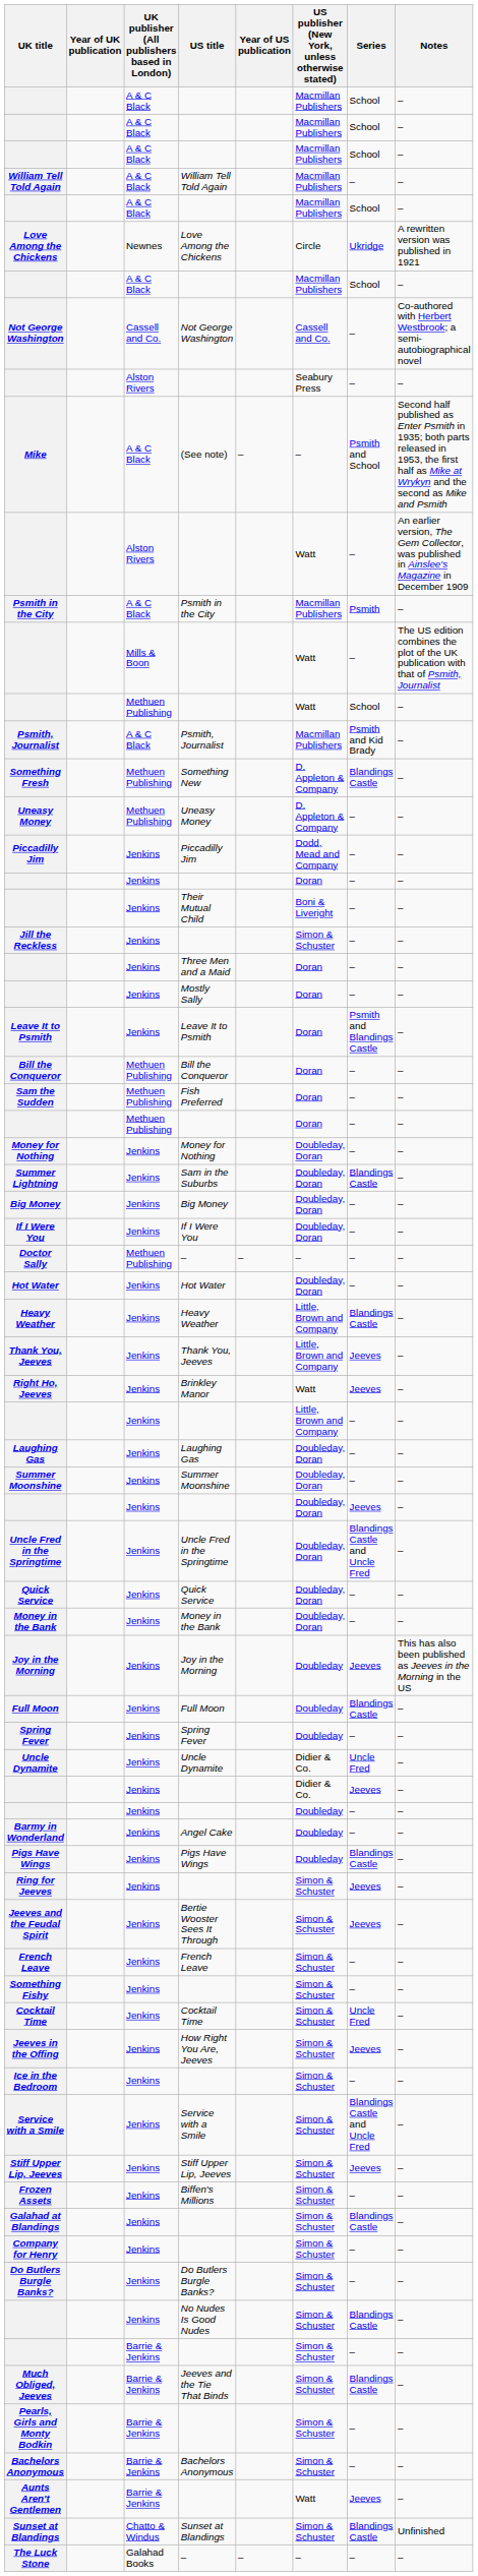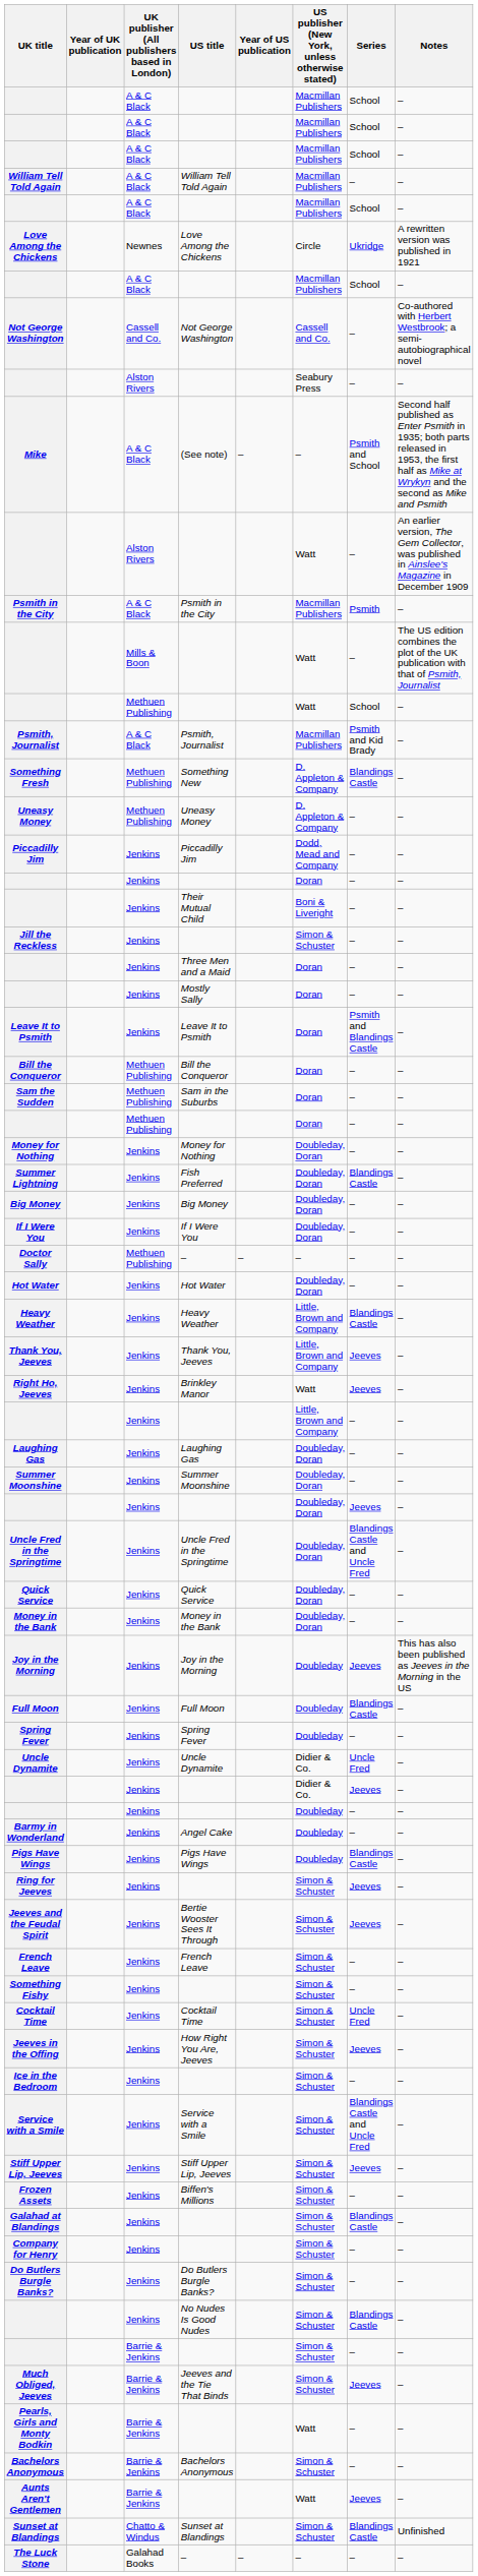 <table class="wikitable plainrowheaders sortable">
 <tr>
 <th scope="col" style="width: 13em;">UK title</th>
 <th scope="col">Year of UK<br>publication</th>
 <th scope="col">UK publisher (All publishers based in London)</th>
 <th scope="col">US title</th>
 <th scope="col">Year of US<br>publication</th>
 <th scope="col">US publisher (New York, unless otherwise stated)</th>
 <th scope="col">Series</th>
 <th scope="col" class="unsortable">Notes</th>
 </tr>
 <tr>
 <th scope="row"></th>
 <td></td>
 <td><a href='#'>A & C Black</a></td>
 <td></td>
 <td></td>
 <td><a href='#'>Macmillan Publishers</a></td>
 <td>School</td>
 <td>–</td>
 </tr>
 <tr>
 <th scope="row"></th>
 <td></td>
 <td><a href='#'>A & C Black</a></td>
 <td></td>
 <td></td>
 <td><a href='#'>Macmillan Publishers</a></td>
 <td>School</td>
 <td>–</td>
 </tr>
 <tr>
 <th scope="row"></th>
 <td></td>
 <td><a href='#'>A & C Black</a></td>
 <td></td>
 <td></td>
 <td><a href='#'>Macmillan Publishers</a></td>
 <td>School</td>
 <td>–</td>
 </tr>
 <tr>
 <th scope="row"><em><a href='#'>William Tell Told Again</a></em></th>
 <td></td>
 <td><a href='#'>A & C Black</a></td>
 <td><em>William Tell Told Again</em></td>
 <td></td>
 <td><a href='#'>Macmillan Publishers</a></td>
 <td>–</td>
 <td>–</td>
 </tr>
 <tr>
 <th scope="row"></th>
 <td></td>
 <td><a href='#'>A & C Black</a></td>
 <td></td>
 <td></td>
 <td><a href='#'>Macmillan Publishers</a></td>
 <td>School</td>
 <td>–</td>
 </tr>
 <tr>
 <th scope="row"><em><a href='#'>Love Among the Chickens</a></em></th>
 <td></td>
 <td>Newnes</td>
 <td><em>Love Among the Chickens</em></td>
 <td></td>
 <td>Circle</td>
 <td><a href='#'>Ukridge</a></td>
 <td>A rewritten version was published in 1921</td>
 </tr>
 <tr>
 <th scope="row"></th>
 <td></td>
 <td><a href='#'>A & C Black</a></td>
 <td></td>
 <td></td>
 <td><a href='#'>Macmillan Publishers</a></td>
 <td>School</td>
 <td>–</td>
 </tr>
 <tr>
 <th scope="row"><em><a href='#'>Not George Washington</a></em></th>
 <td></td>
 <td><a href='#'>Cassell and Co.</a></td>
 <td><em>Not George Washington</em></td>
 <td></td>
 <td><a href='#'>Cassell and Co.</a></td>
 <td>–</td>
 <td>Co-authored with <a href='#'>Herbert Westbrook</a>; a semi-autobiographical novel</td>
 </tr>
 <tr>
 <th scope="row"></th>
 <td></td>
 <td><a href='#'>Alston Rivers</a></td>
 <td></td>
 <td></td>
 <td>Seabury Press</td>
 <td>–</td>
 <td>–</td>
 </tr>
 <tr>
 <th scope="row"><em><a href='#'>Mike</a></em></th>
 <td></td>
 <td><a href='#'>A & C Black</a></td>
 <td>(See note)</td>
 <td>–</td>
 <td>–</td>
 <td><a href='#'>Psmith</a> and School</td>
 <td>Second half published as <em>Enter Psmith</em> in 1935; both parts released in 1953, the first half as <em><a href='#'>Mike at Wrykyn</a></em> and the second as <em>Mike and Psmith</em></td>
 </tr>
 <tr>
 <th scope="row"></th>
 <td></td>
 <td><a href='#'>Alston Rivers</a></td>
 <td></td>
 <td></td>
 <td>Watt</td>
 <td>–</td>
 <td>An earlier version, <em>The Gem Collector</em>, was published in <em><a href='#'>Ainslee's Magazine</a></em> in December 1909</td>
 </tr>
 <tr>
 <th scope="row"><em><a href='#'>Psmith in the City</a></em></th>
 <td></td>
 <td><a href='#'>A & C Black</a></td>
 <td><em>Psmith in the City</em></td>
 <td></td>
 <td><a href='#'>Macmillan Publishers</a></td>
 <td><a href='#'>Psmith</a></td>
 <td>–</td>
 </tr>
 <tr>
 <th scope="row"></th>
 <td></td>
 <td><a href='#'>Mills & Boon</a></td>
 <td></td>
 <td></td>
 <td>Watt</td>
 <td>–</td>
 <td>The US edition combines the plot of the UK publication with that of <em><a href='#'>Psmith, Journalist</a></em></td>
 </tr>
 <tr>
 <th scope="row"></th>
 <td></td>
 <td><a href='#'>Methuen Publishing</a></td>
 <td></td>
 <td></td>
 <td>Watt</td>
 <td>School</td>
 <td>–</td>
 </tr>
 <tr>
 <th scope="row"><em><a href='#'>Psmith, Journalist</a></em></th>
 <td></td>
 <td><a href='#'>A & C Black</a></td>
 <td><em>Psmith, Journalist</em></td>
 <td></td>
 <td><a href='#'>Macmillan Publishers</a></td>
 <td><a href='#'>Psmith</a> and Kid Brady</td>
 <td>–</td>
 </tr>
 <tr>
 <th scope="row"><em><a href='#'>Something Fresh</a></em></th>
 <td></td>
 <td><a href='#'>Methuen Publishing</a></td>
 <td><em>Something New</em></td>
 <td></td>
 <td><a href='#'>D. Appleton & Company</a></td>
 <td><a href='#'>Blandings Castle</a></td>
 <td>–</td>
 </tr>
 <tr>
 <th scope="row"><em><a href='#'>Uneasy Money</a></em></th>
 <td></td>
 <td><a href='#'>Methuen Publishing</a></td>
 <td><em>Uneasy Money</em></td>
 <td></td>
 <td><a href='#'>D. Appleton & Company</a></td>
 <td>–</td>
 <td>–</td>
 </tr>
 <tr>
 <th scope="row"><em><a href='#'>Piccadilly Jim</a></em></th>
 <td></td>
 <td><a href='#'>Jenkins</a></td>
 <td><em>Piccadilly Jim</em></td>
 <td></td>
 <td><a href='#'>Dodd, Mead and Company</a></td>
 <td>–</td>
 <td>–</td>
 </tr>
 <tr>
 <th scope="row"></th>
 <td></td>
 <td><a href='#'>Jenkins</a></td>
 <td></td>
 <td></td>
 <td><a href='#'>Doran</a></td>
 <td>–</td>
 <td>–</td>
 </tr>
 <tr>
 <th scope="row"></th>
 <td></td>
 <td><a href='#'>Jenkins</a></td>
 <td><em>Their Mutual Child</em></td>
 <td></td>
 <td><a href='#'>Boni & Liveright</a></td>
 <td>–</td>
 <td>–</td>
 </tr>
 <tr>
 <th scope="row"><em><a href='#'>Jill the Reckless</a></em></th>
 <td></td>
 <td><a href='#'>Jenkins</a></td>
 <td></td>
 <td></td>
 <td><a href='#'>Simon & Schuster</a></td>
 <td>–</td>
 <td>–</td>
 </tr>
 <tr>
 <th scope="row"></th>
 <td></td>
 <td><a href='#'>Jenkins</a></td>
 <td><em>Three Men and a Maid</em></td>
 <td></td>
 <td><a href='#'>Doran</a></td>
 <td>–</td>
 <td>–</td>
 </tr>
 <tr>
 <th scope="row"></th>
 <td></td>
 <td><a href='#'>Jenkins</a></td>
 <td><em>Mostly Sally</em></td>
 <td></td>
 <td><a href='#'>Doran</a></td>
 <td>–</td>
 <td>–</td>
 </tr>
 <tr>
 <th scope="row"><em><a href='#'>Leave It to Psmith</a></em></th>
 <td></td>
 <td><a href='#'>Jenkins</a></td>
 <td><em>Leave It to Psmith</em></td>
 <td></td>
 <td><a href='#'>Doran</a></td>
 <td><a href='#'>Psmith</a> and <a href='#'>Blandings Castle</a></td>
 <td>–</td>
 </tr>
 <tr>
 <th scope="row"><em><a href='#'>Bill the Conqueror</a></em></th>
 <td></td>
 <td><a href='#'>Methuen Publishing</a></td>
 <td><em>Bill the Conqueror</em></td>
 <td></td>
 <td><a href='#'>Doran</a></td>
 <td>–</td>
 <td>–</td>
 </tr>
 <tr>
 <th scope="row"><em><a href='#'>Sam the Sudden</a></em></th>
 <td></td>
 <td><a href='#'>Methuen Publishing</a></td>
-<td><em>Fish Preferred</em></td>
+<td><em>Sam in the Suburbs</em></td>
 <td></td>
 <td><a href='#'>Doran</a></td>
 <td>–</td>
 <td>–</td>
 </tr>
 <tr>
 <th scope="row"></th>
 <td></td>
 <td><a href='#'>Methuen Publishing</a></td>
 <td></td>
 <td></td>
 <td><a href='#'>Doran</a></td>
 <td>–</td>
 <td>–</td>
 </tr>
 <tr>
 <th scope="row"><em><a href='#'>Money for Nothing</a></em></th>
 <td></td>
 <td><a href='#'>Jenkins</a></td>
 <td><em>Money for Nothing</em></td>
 <td></td>
 <td><a href='#'>Doubleday, Doran</a></td>
 <td>–</td>
 <td>–</td>
 </tr>
 <tr>
 <th scope="row"><em><a href='#'>Summer Lightning</a></em></th>
 <td></td>
 <td><a href='#'>Jenkins</a></td>
-<td><em>Sam in the Suburbs</em></td>
+<td><em>Fish Preferred</em></td>
 <td></td>
 <td><a href='#'>Doubleday, Doran</a></td>
 <td><a href='#'>Blandings Castle</a></td>
 <td>–</td>
 </tr>
 <tr>
 <th scope="row"><em><a href='#'>Big Money</a></em></th>
 <td></td>
 <td><a href='#'>Jenkins</a></td>
 <td><em>Big Money</em></td>
 <td></td>
 <td><a href='#'>Doubleday, Doran</a></td>
 <td>–</td>
 <td>–</td>
 </tr>
 <tr>
 <th scope="row"><em><a href='#'>If I Were You</a></em></th>
 <td></td>
 <td><a href='#'>Jenkins</a></td>
 <td><em>If I Were You</em></td>
 <td></td>
 <td><a href='#'>Doubleday, Doran</a></td>
 <td>–</td>
 <td>–</td>
 </tr>
 <tr>
 <th scope="row"><em><a href='#'>Doctor Sally</a></em></th>
 <td></td>
 <td><a href='#'>Methuen Publishing</a></td>
 <td>–</td>
 <td>–</td>
 <td>–</td>
 <td>–</td>
 <td>–</td>
 </tr>
 <tr>
 <th scope="row"><em><a href='#'>Hot Water</a></em></th>
 <td></td>
 <td><a href='#'>Jenkins</a></td>
 <td><em>Hot Water</em></td>
 <td></td>
 <td><a href='#'>Doubleday, Doran</a></td>
 <td>–</td>
 <td>–</td>
 </tr>
 <tr>
 <th scope="row"><em><a href='#'>Heavy Weather</a></em></th>
 <td></td>
 <td><a href='#'>Jenkins</a></td>
 <td><em>Heavy Weather</em></td>
 <td></td>
 <td><a href='#'>Little, Brown and Company</a></td>
 <td><a href='#'>Blandings Castle</a></td>
 <td>–</td>
 </tr>
 <tr>
 <th scope="row"><em><a href='#'>Thank You, Jeeves</a></em></th>
 <td></td>
 <td><a href='#'>Jenkins</a></td>
 <td><em>Thank You, Jeeves</em></td>
 <td></td>
 <td><a href='#'>Little, Brown and Company</a></td>
 <td><a href='#'>Jeeves</a></td>
 <td>–</td>
 </tr>
 <tr>
 <th scope="row"><em><a href='#'>Right Ho, Jeeves</a></em></th>
 <td></td>
 <td><a href='#'>Jenkins</a></td>
 <td><em>Brinkley Manor</em></td>
 <td></td>
 <td>Watt</td>
 <td><a href='#'>Jeeves</a></td>
 <td>–</td>
 </tr>
 <tr>
 <th scope="row"></th>
 <td></td>
 <td><a href='#'>Jenkins</a></td>
 <td></td>
 <td></td>
 <td><a href='#'>Little, Brown and Company</a></td>
 <td>–</td>
 <td>–</td>
 </tr>
 <tr>
 <th scope="row"><em><a href='#'>Laughing Gas</a></em></th>
 <td></td>
 <td><a href='#'>Jenkins</a></td>
 <td><em>Laughing Gas</em></td>
 <td></td>
 <td><a href='#'>Doubleday, Doran</a></td>
 <td>–</td>
 <td>–</td>
 </tr>
 <tr>
 <th scope="row"><em><a href='#'>Summer Moonshine</a></em></th>
 <td></td>
 <td><a href='#'>Jenkins</a></td>
 <td><em>Summer Moonshine</em></td>
 <td></td>
 <td><a href='#'>Doubleday, Doran</a></td>
 <td>–</td>
 <td>–</td>
 </tr>
 <tr>
 <th scope="row"></th>
 <td></td>
 <td><a href='#'>Jenkins</a></td>
 <td></td>
 <td></td>
 <td><a href='#'>Doubleday, Doran</a></td>
 <td><a href='#'>Jeeves</a></td>
 <td>–</td>
 </tr>
 <tr>
 <th scope="row"><em><a href='#'>Uncle Fred in the Springtime</a></em></th>
 <td></td>
 <td><a href='#'>Jenkins</a></td>
 <td><em>Uncle Fred in the Springtime</em></td>
 <td></td>
 <td><a href='#'>Doubleday, Doran</a></td>
 <td><a href='#'>Blandings Castle</a> and <a href='#'>Uncle Fred</a></td>
 <td>–</td>
 </tr>
 <tr>
 <th scope="row"><em><a href='#'>Quick Service</a></em></th>
 <td></td>
 <td><a href='#'>Jenkins</a></td>
 <td><em>Quick Service</em></td>
 <td></td>
 <td><a href='#'>Doubleday, Doran</a></td>
 <td>–</td>
 <td>–</td>
 </tr>
 <tr>
 <th scope="row"><em><a href='#'>Money in the Bank</a></em></th>
 <td></td>
 <td><a href='#'>Jenkins</a></td>
 <td><em>Money in the Bank</em></td>
 <td></td>
 <td><a href='#'>Doubleday, Doran</a></td>
 <td>–</td>
 <td>–</td>
 </tr>
 <tr>
 <th scope="row"><em><a href='#'>Joy in the Morning</a></em></th>
 <td></td>
 <td><a href='#'>Jenkins</a></td>
 <td><em>Joy in the Morning</em></td>
 <td></td>
 <td><a href='#'>Doubleday</a></td>
 <td><a href='#'>Jeeves</a></td>
 <td>This has also been published as <em>Jeeves in the Morning</em> in the US</td>
 </tr>
 <tr>
 <th scope="row"><em><a href='#'>Full Moon</a></em></th>
 <td></td>
 <td><a href='#'>Jenkins</a></td>
 <td><em>Full Moon</em></td>
 <td></td>
 <td><a href='#'>Doubleday</a></td>
 <td><a href='#'>Blandings Castle</a></td>
 <td>–</td>
 </tr>
 <tr>
 <th scope="row"><em><a href='#'>Spring Fever</a></em></th>
 <td></td>
 <td><a href='#'>Jenkins</a></td>
 <td><em>Spring Fever</em></td>
 <td></td>
 <td><a href='#'>Doubleday</a></td>
 <td>–</td>
 <td>–</td>
 </tr>
 <tr>
 <th scope="row"><em><a href='#'>Uncle Dynamite</a></em></th>
 <td></td>
 <td><a href='#'>Jenkins</a></td>
 <td><em>Uncle Dynamite</em></td>
 <td></td>
 <td>Didier & Co.</td>
 <td><a href='#'>Uncle Fred</a></td>
 <td>–</td>
 </tr>
 <tr>
 <th scope="row"></th>
 <td></td>
 <td><a href='#'>Jenkins</a></td>
 <td></td>
 <td></td>
 <td>Didier & Co.</td>
 <td><a href='#'>Jeeves</a></td>
 <td>–</td>
 </tr>
 <tr>
 <th scope="row"></th>
 <td></td>
 <td><a href='#'>Jenkins</a></td>
 <td></td>
 <td></td>
 <td><a href='#'>Doubleday</a></td>
 <td>–</td>
 <td>–</td>
 </tr>
 <tr>
 <th scope="row"><em><a href='#'>Barmy in Wonderland</a></em></th>
 <td></td>
 <td><a href='#'>Jenkins</a></td>
 <td><em>Angel Cake</em></td>
 <td></td>
 <td><a href='#'>Doubleday</a></td>
 <td>–</td>
 <td>–</td>
 </tr>
 <tr>
 <th scope="row"><em><a href='#'>Pigs Have Wings</a></em></th>
 <td></td>
 <td><a href='#'>Jenkins</a></td>
 <td><em>Pigs Have Wings</em></td>
 <td></td>
 <td><a href='#'>Doubleday</a></td>
 <td><a href='#'>Blandings Castle</a></td>
 <td>–</td>
 </tr>
 <tr>
 <th scope="row"><em><a href='#'>Ring for Jeeves</a></em></th>
 <td></td>
 <td><a href='#'>Jenkins</a></td>
 <td></td>
 <td></td>
 <td><a href='#'>Simon & Schuster</a></td>
 <td><a href='#'>Jeeves</a></td>
 <td>–</td>
 </tr>
 <tr>
 <th scope="row"><em><a href='#'>Jeeves and the Feudal Spirit</a></em></th>
 <td></td>
 <td><a href='#'>Jenkins</a></td>
 <td><em>Bertie Wooster Sees It Through</em></td>
 <td></td>
 <td><a href='#'>Simon & Schuster</a></td>
 <td><a href='#'>Jeeves</a></td>
 <td>–</td>
 </tr>
 <tr>
 <th scope="row"><em><a href='#'>French Leave</a></em></th>
 <td></td>
 <td><a href='#'>Jenkins</a></td>
 <td><em>French Leave</em></td>
 <td></td>
 <td><a href='#'>Simon & Schuster</a></td>
 <td>–</td>
 <td>–</td>
 </tr>
 <tr>
 <th scope="row"><em><a href='#'>Something Fishy</a></em></th>
 <td></td>
 <td><a href='#'>Jenkins</a></td>
 <td></td>
 <td></td>
 <td><a href='#'>Simon & Schuster</a></td>
 <td>–</td>
 <td>–</td>
 </tr>
 <tr>
 <th scope="row"><em><a href='#'>Cocktail Time</a></em></th>
 <td></td>
 <td><a href='#'>Jenkins</a></td>
 <td><em>Cocktail Time</em></td>
 <td></td>
 <td><a href='#'>Simon & Schuster</a></td>
 <td><a href='#'>Uncle Fred</a></td>
 <td>–</td>
 </tr>
 <tr>
 <th scope="row"><em><a href='#'>Jeeves in the Offing</a></em></th>
 <td></td>
 <td><a href='#'>Jenkins</a></td>
 <td><em>How Right You Are, Jeeves</em></td>
 <td></td>
 <td><a href='#'>Simon & Schuster</a></td>
 <td><a href='#'>Jeeves</a></td>
 <td>–</td>
 </tr>
 <tr>
 <th scope="row"><em><a href='#'>Ice in the Bedroom</a></em></th>
 <td></td>
 <td><a href='#'>Jenkins</a></td>
 <td></td>
 <td></td>
 <td><a href='#'>Simon & Schuster</a></td>
 <td>–</td>
 <td>–</td>
 </tr>
 <tr>
 <th scope="row"><em><a href='#'>Service with a Smile</a></em></th>
 <td></td>
 <td><a href='#'>Jenkins</a></td>
 <td><em>Service with a Smile</em></td>
 <td></td>
 <td><a href='#'>Simon & Schuster</a></td>
 <td><a href='#'>Blandings Castle</a> and <a href='#'>Uncle Fred</a></td>
 <td>–</td>
 </tr>
 <tr>
 <th scope="row"><em><a href='#'>Stiff Upper Lip, Jeeves</a></em></th>
 <td></td>
 <td><a href='#'>Jenkins</a></td>
 <td><em>Stiff Upper Lip, Jeeves</em></td>
 <td></td>
 <td><a href='#'>Simon & Schuster</a></td>
 <td><a href='#'>Jeeves</a></td>
 <td>–</td>
 </tr>
 <tr>
 <th scope="row"><em><a href='#'>Frozen Assets</a></em></th>
 <td></td>
 <td><a href='#'>Jenkins</a></td>
 <td><em>Biffen's Millions</em></td>
 <td></td>
 <td><a href='#'>Simon & Schuster</a></td>
 <td>–</td>
 <td>–</td>
 </tr>
 <tr>
 <th scope="row"><em><a href='#'>Galahad at Blandings</a></em></th>
 <td></td>
 <td><a href='#'>Jenkins</a></td>
 <td></td>
 <td></td>
 <td><a href='#'>Simon & Schuster</a></td>
 <td><a href='#'>Blandings Castle</a></td>
 <td>–</td>
 </tr>
 <tr>
 <th scope="row"><em><a href='#'>Company for Henry</a></em></th>
 <td></td>
 <td><a href='#'>Jenkins</a></td>
 <td></td>
 <td></td>
 <td><a href='#'>Simon & Schuster</a></td>
 <td>–</td>
 <td>–</td>
 </tr>
 <tr>
 <th scope="row"><em><a href='#'>Do Butlers Burgle Banks?</a></em></th>
 <td></td>
 <td><a href='#'>Jenkins</a></td>
 <td><em>Do Butlers Burgle Banks?</em></td>
 <td></td>
 <td><a href='#'>Simon & Schuster</a></td>
 <td>–</td>
 <td>–</td>
 </tr>
 <tr>
 <th scope="row"></th>
 <td></td>
 <td><a href='#'>Jenkins</a></td>
 <td><em>No Nudes Is Good Nudes</em></td>
 <td></td>
 <td><a href='#'>Simon & Schuster</a></td>
 <td><a href='#'>Blandings Castle</a></td>
 <td>–</td>
 </tr>
 <tr>
 <th scope="row"></th>
 <td></td>
 <td><a href='#'>Barrie & Jenkins</a></td>
 <td></td>
 <td></td>
 <td><a href='#'>Simon & Schuster</a></td>
 <td>–</td>
 <td>–</td>
 </tr>
 <tr>
 <th scope="row"><em><a href='#'>Much Obliged, Jeeves</a></em></th>
 <td></td>
 <td><a href='#'>Barrie & Jenkins</a></td>
 <td><em>Jeeves and the Tie That Binds</em></td>
 <td></td>
 <td><a href='#'>Simon & Schuster</a></td>
-<td><a href='#'>Blandings Castle</a></td>
+<td><a href='#'>Jeeves</a></td>
 <td>–</td>
 </tr>
 <tr>
 <th scope="row"><em><a href='#'>Pearls, Girls and Monty Bodkin</a></em></th>
 <td></td>
 <td><a href='#'>Barrie & Jenkins</a></td>
 <td></td>
 <td></td>
-<td><a href='#'>Simon & Schuster</a></td>
+<td>Watt</td>
 <td>–</td>
 <td>–</td>
 </tr>
 <tr>
 <th scope="row"><em><a href='#'>Bachelors Anonymous</a></em></th>
 <td></td>
 <td><a href='#'>Barrie & Jenkins</a></td>
 <td><em>Bachelors Anonymous</em></td>
 <td></td>
 <td><a href='#'>Simon & Schuster</a></td>
 <td>–</td>
 <td>–</td>
 </tr>
 <tr>
 <th scope="row"><em><a href='#'>Aunts Aren't Gentlemen</a></em></th>
 <td></td>
 <td><a href='#'>Barrie & Jenkins</a></td>
 <td></td>
 <td></td>
 <td>Watt</td>
 <td><a href='#'>Jeeves</a></td>
 <td>–</td>
 </tr>
 <tr>
 <th scope="row"><em><a href='#'>Sunset at Blandings</a></em></th>
 <td></td>
 <td><a href='#'>Chatto & Windus</a></td>
 <td><em>Sunset at Blandings</em></td>
 <td></td>
 <td><a href='#'>Simon & Schuster</a></td>
 <td><a href='#'>Blandings Castle</a></td>
 <td>Unfinished</td>
 </tr>
 <tr>
 <th scope="row"><em><a href='#'>The Luck Stone</a></em></th>
 <td></td>
 <td>Galahad Books</td>
 <td>–</td>
 <td>–</td>
 <td>–</td>
 <td>–</td>
 <td>–</td>
 </tr>
 </table>
